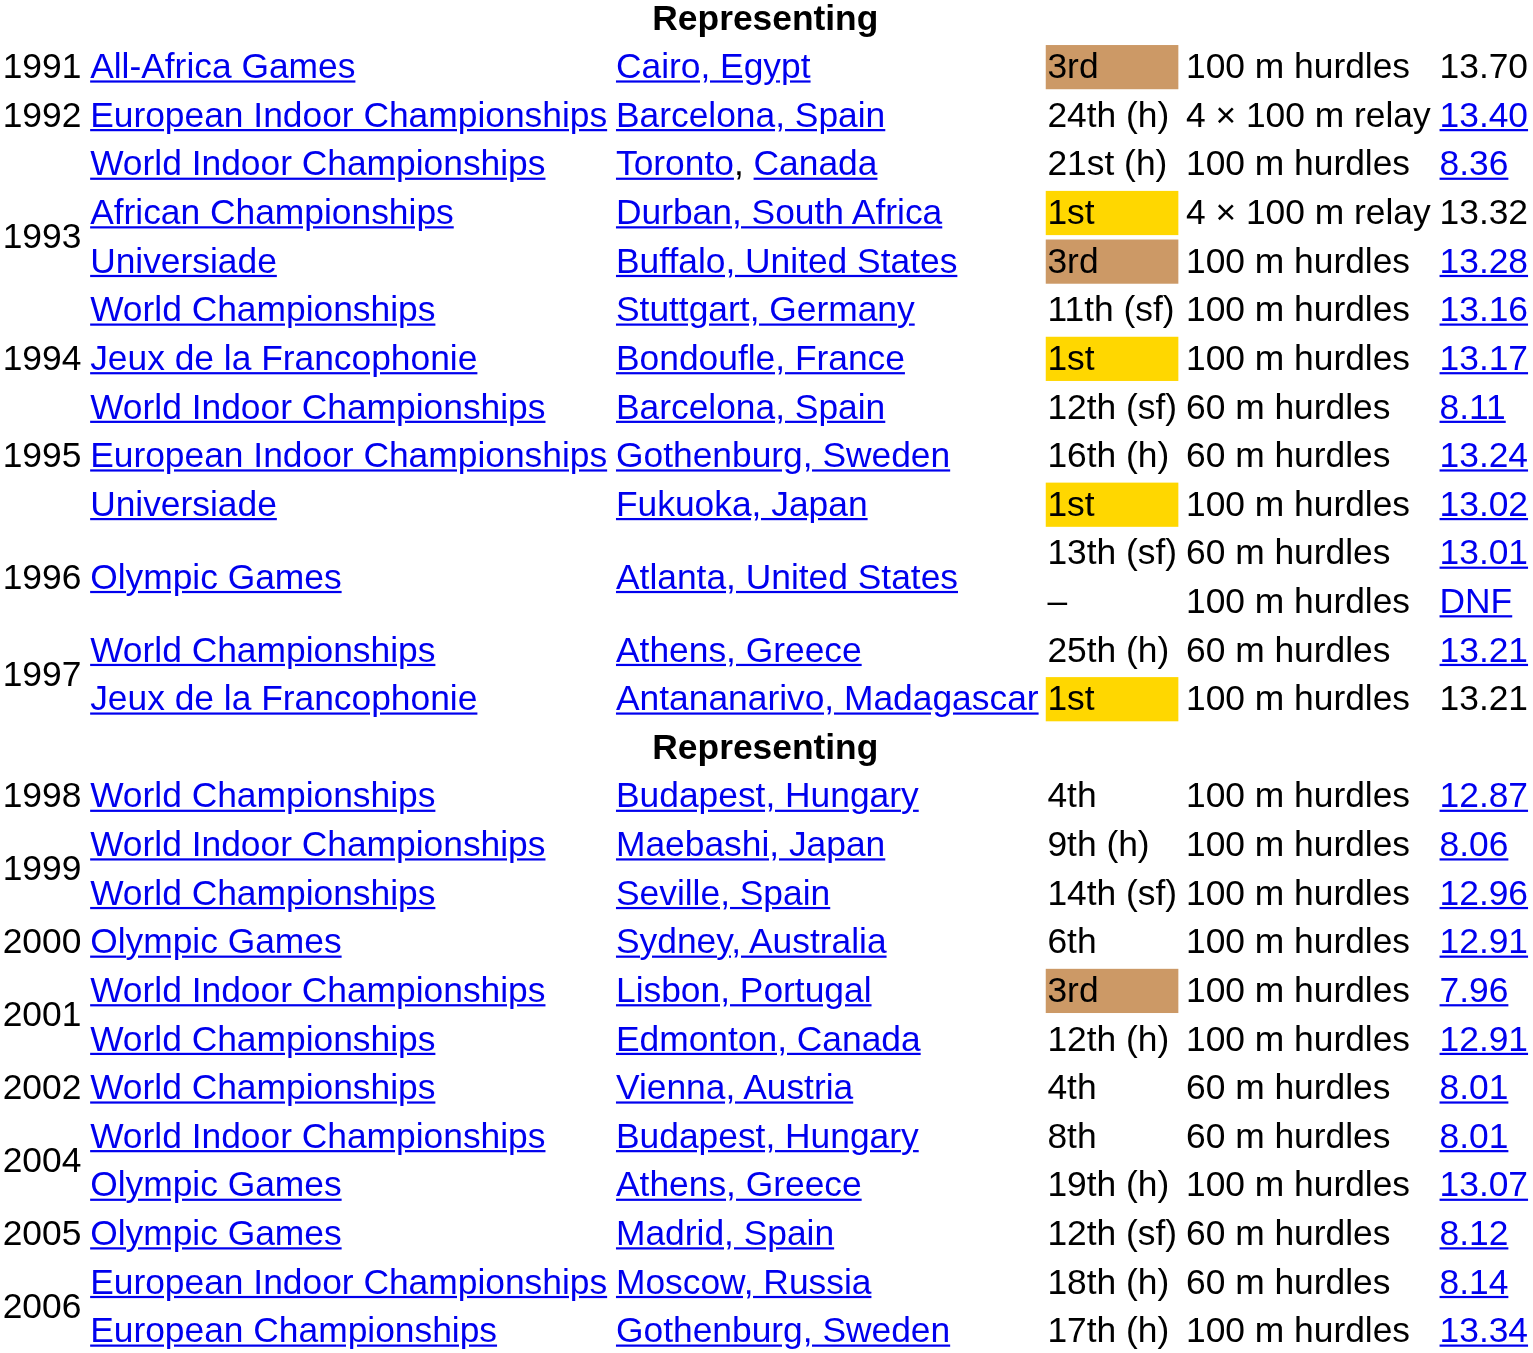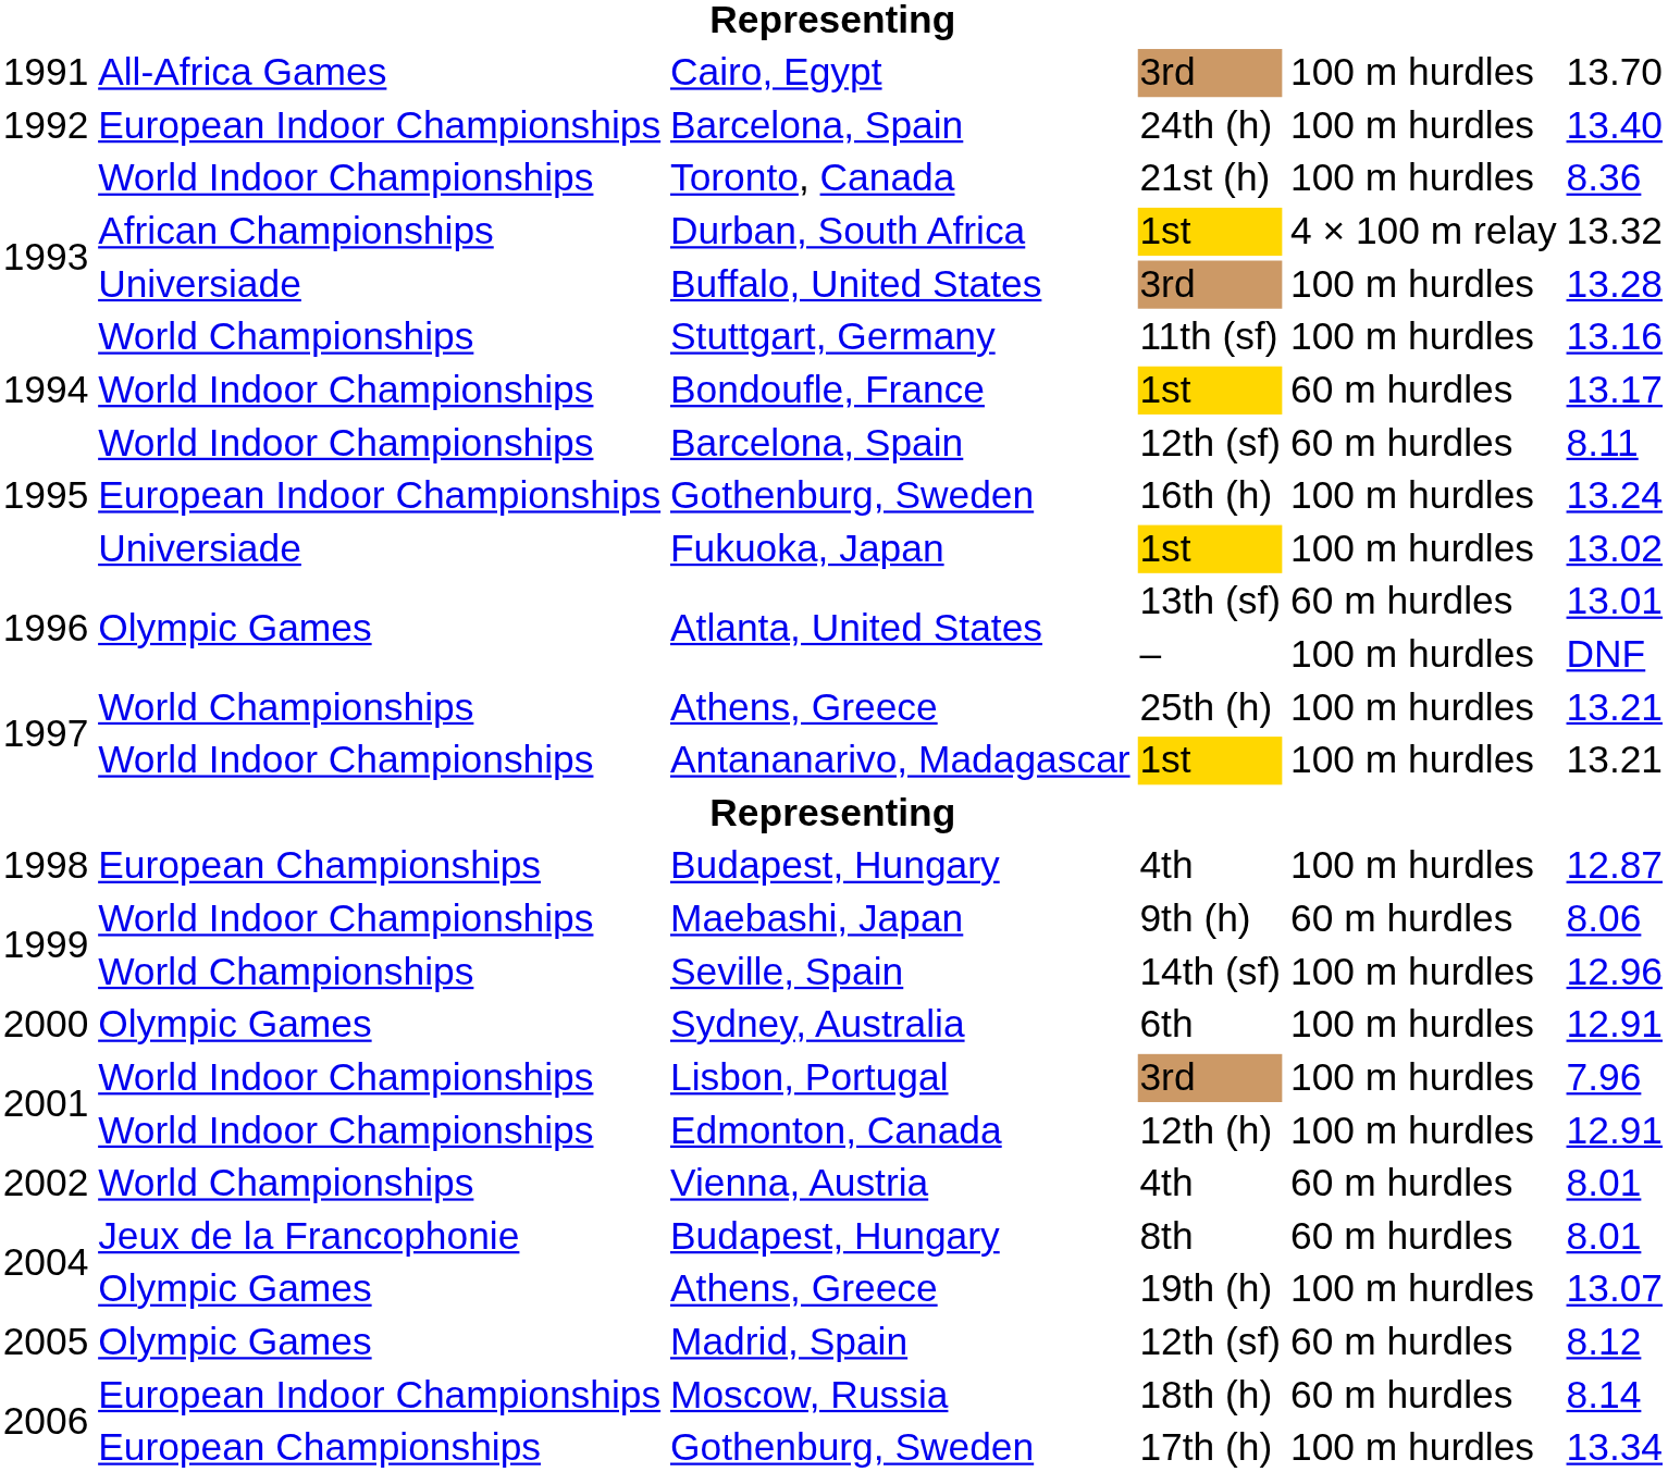 <table>
 <tr>
 <th colspan="6">Representing </th>
 </tr>
 <tr>
 <td>1991</td>
 <td><a href='#'>All-Africa Games</a></td>
 <td><a href='#'>Cairo, Egypt</a></td>
 <td bgcolor=cc9966>3rd</td>
 <td>100 m hurdles</td>
 <td>13.70</td>
 </tr>
 <tr>
 <td>1992</td>
 <td><a href='#'>European Indoor Championships</a></td>
 <td><a href='#'>Barcelona, Spain</a></td>
 <td>24th (h)</td>
-<td>4 × 100 m relay</td>
+<td>100 m hurdles</td>
 <td><a href='#'>13.40</a></td>
 </tr>
 <tr>
 <td rowspan=4>1993</td>
 <td><a href='#'>World Indoor Championships</a></td>
 <td><a href='#'>Toronto</a>, <a href='#'>Canada</a></td>
 <td>21st (h)</td>
 <td>100 m hurdles</td>
 <td><a href='#'>8.36</a></td>
 </tr>
 <tr>
 <td><a href='#'>African Championships</a></td>
 <td><a href='#'>Durban, South Africa</a></td>
 <td bgcolor=gold>1st</td>
 <td>4 × 100 m relay</td>
 <td>13.32</td>
 </tr>
 <tr>
 <td><a href='#'>Universiade</a></td>
 <td><a href='#'>Buffalo, United States</a></td>
 <td bgcolor=cc9966>3rd</td>
 <td>100 m hurdles</td>
 <td><a href='#'>13.28</a></td>
 </tr>
 <tr>
 <td><a href='#'>World Championships</a></td>
 <td><a href='#'>Stuttgart, Germany</a></td>
 <td>11th (sf)</td>
 <td>100 m hurdles</td>
 <td><a href='#'>13.16</a></td>
 </tr>
 <tr>
 <td>1994</td>
-<td><a href='#'>Jeux de la Francophonie</a></td>
+<td><a href='#'>World Indoor Championships</a></td>
 <td><a href='#'>Bondoufle, France</a></td>
 <td bgcolor=gold>1st</td>
-<td>100 m hurdles</td>
+<td>60 m hurdles</td>
 <td><a href='#'>13.17</a></td>
 </tr>
 <tr>
 <td rowspan=3>1995</td>
 <td><a href='#'>World Indoor Championships</a></td>
 <td><a href='#'>Barcelona, Spain</a></td>
 <td>12th (sf)</td>
 <td>60 m hurdles</td>
 <td><a href='#'>8.11</a></td>
 </tr>
 <tr>
 <td><a href='#'>European Indoor Championships</a></td>
 <td><a href='#'>Gothenburg, Sweden</a></td>
 <td>16th (h)</td>
-<td>60 m hurdles</td>
+<td>100 m hurdles</td>
 <td><a href='#'>13.24</a></td>
 </tr>
 <tr>
 <td><a href='#'>Universiade</a></td>
 <td><a href='#'>Fukuoka, Japan</a></td>
 <td bgcolor=gold>1st</td>
 <td>100 m hurdles</td>
 <td><a href='#'>13.02</a></td>
 </tr>
 <tr>
 <td rowspan=2>1996</td>
 <td rowspan=2><a href='#'>Olympic Games</a></td>
 <td rowspan=2><a href='#'>Atlanta, United States</a></td>
 <td>13th (sf)</td>
 <td>60 m hurdles</td>
 <td><a href='#'>13.01</a></td>
 </tr>
 <tr>
 <td>–</td>
 <td>100 m hurdles</td>
 <td><a href='#'>DNF</a></td>
 </tr>
 <tr>
 <td rowspan=2>1997</td>
 <td><a href='#'>World Championships</a></td>
 <td><a href='#'>Athens, Greece</a></td>
 <td>25th (h)</td>
-<td>60 m hurdles</td>
+<td>100 m hurdles</td>
 <td><a href='#'>13.21</a></td>
 </tr>
 <tr>
-<td><a href='#'>Jeux de la Francophonie</a></td>
+<td><a href='#'>World Indoor Championships</a></td>
 <td><a href='#'>Antananarivo, Madagascar</a></td>
 <td bgcolor=gold>1st</td>
 <td>100 m hurdles</td>
 <td>13.21</td>
 </tr>
 <tr>
 <th colspan="6">Representing </th>
 </tr>
 <tr>
 <td>1998</td>
-<td><a href='#'>World Championships</a></td>
+<td><a href='#'>European Championships</a></td>
 <td><a href='#'>Budapest, Hungary</a></td>
 <td>4th</td>
 <td>100 m hurdles</td>
 <td><a href='#'>12.87</a></td>
 </tr>
 <tr>
 <td rowspan=2>1999</td>
 <td><a href='#'>World Indoor Championships</a></td>
 <td><a href='#'>Maebashi, Japan</a></td>
 <td>9th (h)</td>
-<td>100 m hurdles</td>
+<td>60 m hurdles</td>
 <td><a href='#'>8.06</a></td>
 </tr>
 <tr>
 <td><a href='#'>World Championships</a></td>
 <td><a href='#'>Seville, Spain</a></td>
 <td>14th (sf)</td>
 <td>100 m hurdles</td>
 <td><a href='#'>12.96</a></td>
 </tr>
 <tr>
 <td>2000</td>
 <td><a href='#'>Olympic Games</a></td>
 <td><a href='#'>Sydney, Australia</a></td>
 <td>6th</td>
 <td>100 m hurdles</td>
 <td><a href='#'>12.91</a></td>
 </tr>
 <tr>
 <td rowspan=2>2001</td>
 <td><a href='#'>World Indoor Championships</a></td>
 <td><a href='#'>Lisbon, Portugal</a></td>
 <td bgcolor=cc9966>3rd</td>
 <td>100 m hurdles</td>
 <td><a href='#'>7.96</a></td>
 </tr>
 <tr>
-<td><a href='#'>World Championships</a></td>
+<td><a href='#'>World Indoor Championships</a></td>
 <td><a href='#'>Edmonton, Canada</a></td>
 <td>12th (h)</td>
 <td>100 m hurdles</td>
 <td><a href='#'>12.91</a></td>
 </tr>
 <tr>
 <td>2002</td>
 <td><a href='#'>World Championships</a></td>
 <td><a href='#'>Vienna, Austria</a></td>
 <td>4th</td>
 <td>60 m hurdles</td>
 <td><a href='#'>8.01</a></td>
 </tr>
 <tr>
 <td rowspan=2>2004</td>
-<td><a href='#'>World Indoor Championships</a></td>
+<td><a href='#'>Jeux de la Francophonie</a></td>
 <td><a href='#'>Budapest, Hungary</a></td>
 <td>8th</td>
 <td>60 m hurdles</td>
 <td><a href='#'>8.01</a></td>
 </tr>
 <tr>
 <td><a href='#'>Olympic Games</a></td>
 <td><a href='#'>Athens, Greece</a></td>
 <td>19th (h)</td>
 <td>100 m hurdles</td>
 <td><a href='#'>13.07</a></td>
 </tr>
 <tr>
 <td>2005</td>
 <td><a href='#'>Olympic Games</a></td>
 <td><a href='#'>Madrid, Spain</a></td>
 <td>12th (sf)</td>
 <td>60 m hurdles</td>
 <td><a href='#'>8.12</a></td>
 </tr>
 <tr>
 <td rowspan=2>2006</td>
 <td><a href='#'>European Indoor Championships</a></td>
 <td><a href='#'>Moscow, Russia</a></td>
 <td>18th (h)</td>
 <td>60 m hurdles</td>
 <td><a href='#'>8.14</a></td>
 </tr>
 <tr>
 <td><a href='#'>European Championships</a></td>
 <td><a href='#'>Gothenburg, Sweden</a></td>
 <td>17th (h)</td>
 <td>100 m hurdles</td>
 <td><a href='#'>13.34</a></td>
 </tr>
 </table>
